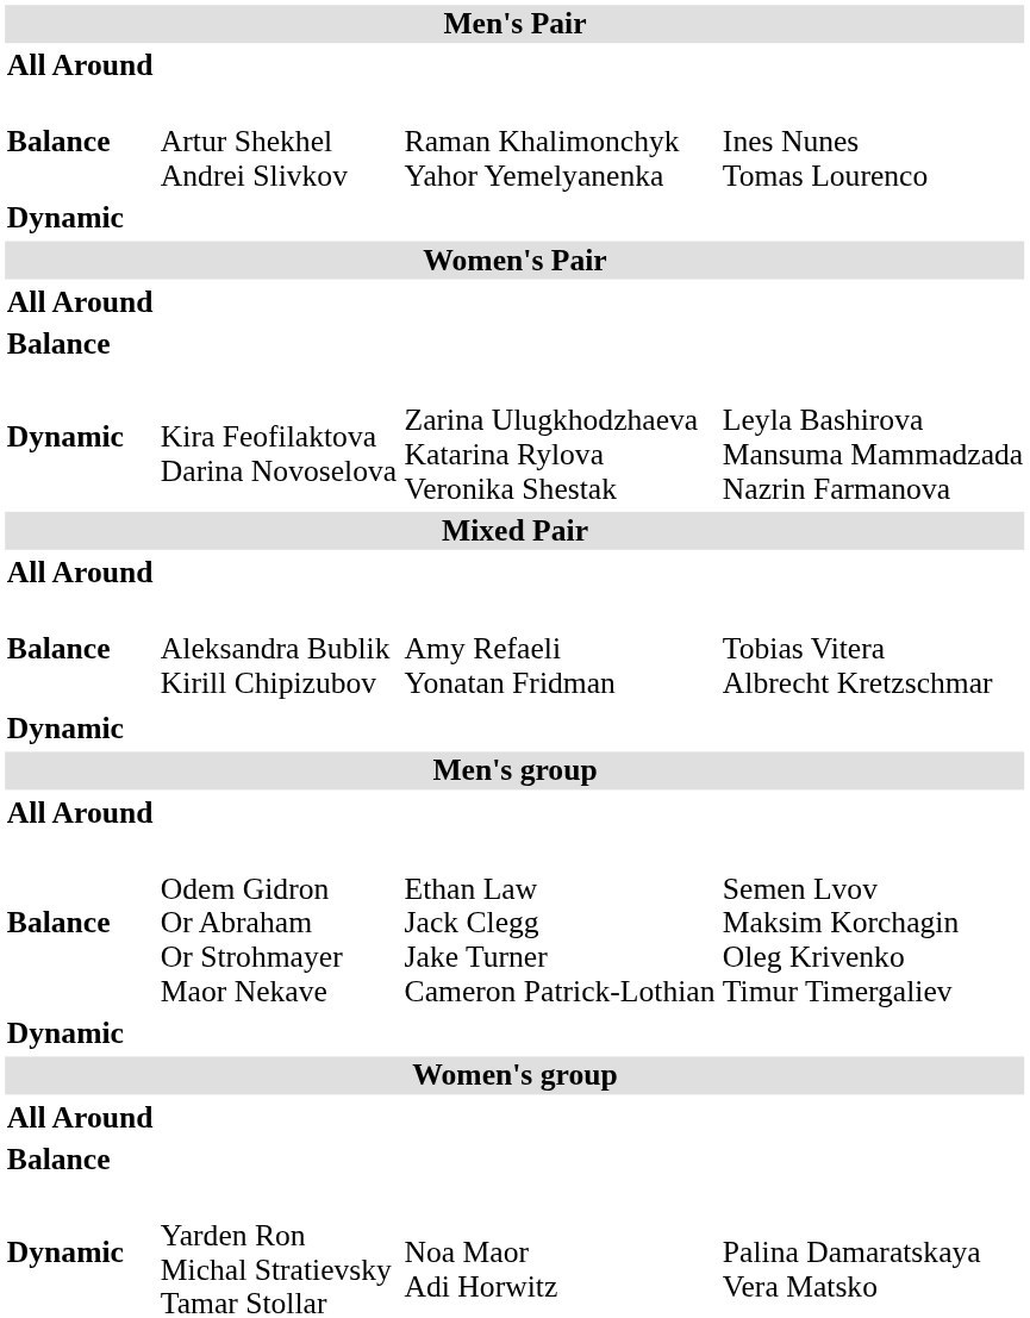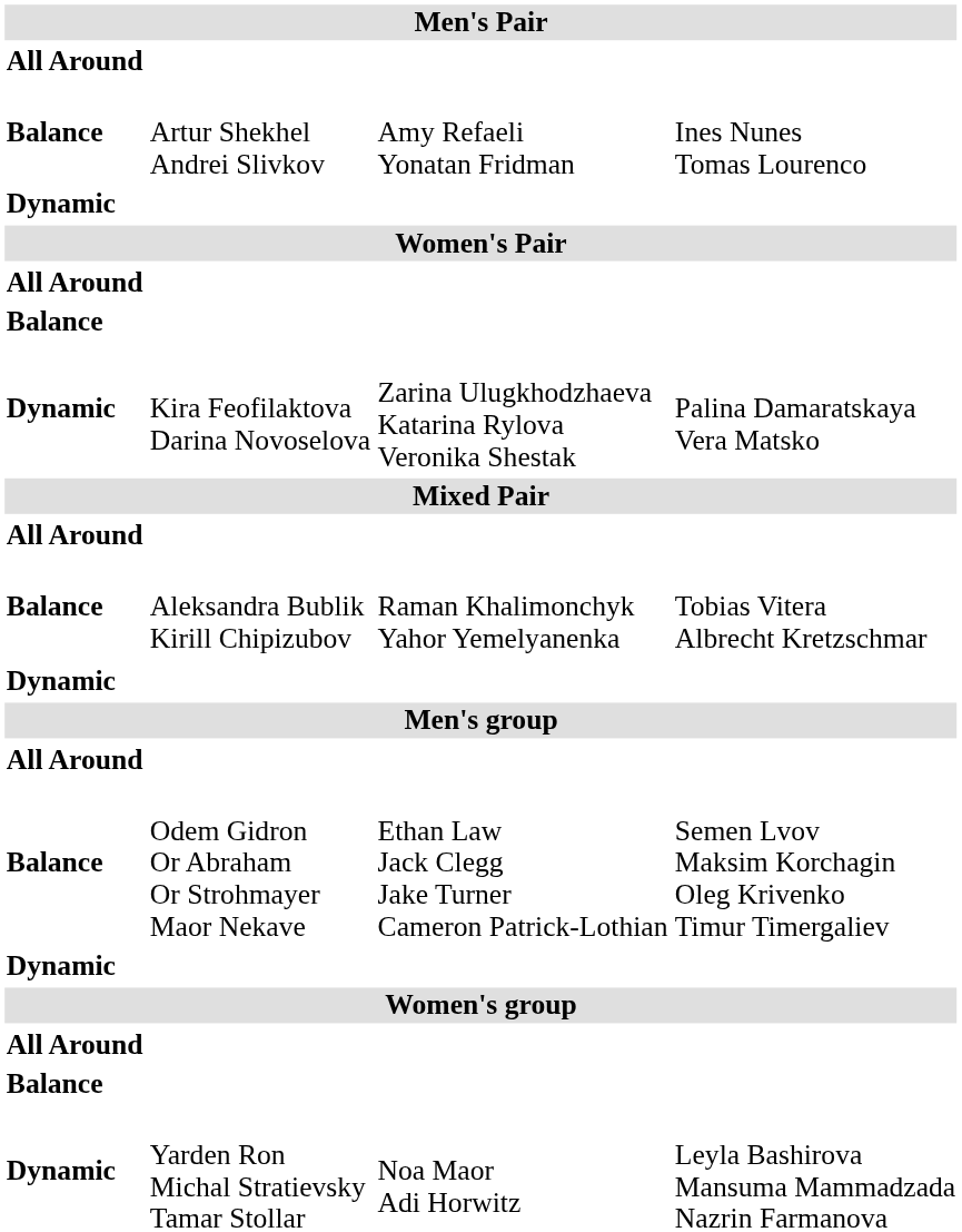 <table>
 <tr bgcolor="DFDFDF">
 <td colspan="4" align="center"><strong>Men's Pair</strong></td>
 </tr>
 <tr>
 <th scope=row style="text-align:left">All Around</th>
 <td></td>
 <td></td>
 <td></td>
 </tr>
 <tr>
 <th scope=row style="text-align:left">Balance</th>
 <td><br>Artur Shekhel<br>Andrei Slivkov</td>
-<td><br>Raman Khalimonchyk<br>Yahor Yemelyanenka</td>
+<td><br>Amy Refaeli<br>Yonatan Fridman</td>
 <td><br>Ines Nunes<br>Tomas Lourenco</td>
 </tr>
 <tr>
 <th scope=row style="text-align:left">Dynamic</th>
 <td></td>
 <td></td>
 <td></td>
 </tr>
 <tr bgcolor="DFDFDF">
 <td colspan="4" align="center"><strong>Women's Pair</strong></td>
 </tr>
 <tr>
 <th scope=row style="text-align:left">All Around</th>
 <td></td>
 <td></td>
 <td></td>
 </tr>
 <tr>
 <th scope=row style="text-align:left">Balance</th>
 <td></td>
 <td></td>
 <td></td>
 </tr>
 <tr>
 <th scope=row style="text-align:left">Dynamic</th>
 <td><br>Kira Feofilaktova<br>Darina Novoselova</td>
 <td><br>Zarina Ulugkhodzhaeva<br>Katarina Rylova<br>Veronika Shestak</td>
-<td><br>Leyla Bashirova<br>Mansuma Mammadzada<br>Nazrin Farmanova</td>
+<td><br>Palina Damaratskaya<br>Vera Matsko</td>
 </tr>
 <tr bgcolor="DFDFDF">
 <td colspan="4" align="center"><strong>Mixed Pair</strong></td>
 </tr>
 <tr>
 <th scope=row style="text-align:left">All Around</th>
 <td></td>
 <td></td>
 <td></td>
 </tr>
 <tr>
 <th scope=row style="text-align:left">Balance</th>
 <td><br>Aleksandra Bublik<br>Kirill Chipizubov</td>
-<td><br>Amy Refaeli<br>Yonatan Fridman</td>
+<td><br>Raman Khalimonchyk<br>Yahor Yemelyanenka</td>
 <td><br>Tobias Vitera<br>Albrecht Kretzschmar</td>
 </tr>
 <tr>
 </tr>
 <tr>
 <th scope=row style="text-align:left">Dynamic</th>
 <td></td>
 <td></td>
 <td></td>
 </tr>
 <tr bgcolor="DFDFDF">
 <td colspan="4" align="center"><strong>Men's group</strong></td>
 </tr>
 <tr>
 <th scope=row style="text-align:left">All Around</th>
 <td></td>
 <td></td>
 <td></td>
 </tr>
 <tr>
 <th scope=row style="text-align:left">Balance</th>
 <td><br>Odem Gidron<br>Or Abraham<br>Or Strohmayer<br>Maor Nekave</td>
 <td><br>Ethan Law<br>Jack Clegg<br>Jake Turner<br>Cameron Patrick-Lothian</td>
 <td><br>Semen Lvov<br>Maksim Korchagin<br>Oleg Krivenko<br>Timur Timergaliev</td>
 </tr>
 <tr>
 <th scope=row style="text-align:left">Dynamic</th>
 <td></td>
 <td></td>
 <td></td>
 </tr>
 <tr bgcolor="DFDFDF">
 <td colspan="4" align="center"><strong>Women's group</strong></td>
 </tr>
 <tr>
 <th scope=row style="text-align:left">All Around</th>
 <td></td>
 <td></td>
 <td></td>
 </tr>
 <tr>
 <th scope=row style="text-align:left">Balance</th>
 <td></td>
 <td></td>
 <td></td>
 </tr>
 <tr>
 <th scope=row style="text-align:left">Dynamic</th>
 <td><br>Yarden Ron<br>Michal Stratievsky<br>Tamar Stollar</td>
 <td><br>Noa Maor<br>Adi Horwitz</td>
-<td><br>Palina Damaratskaya<br>Vera Matsko</td>
+<td><br>Leyla Bashirova<br>Mansuma Mammadzada<br>Nazrin Farmanova</td>
 </tr>
 </table>
